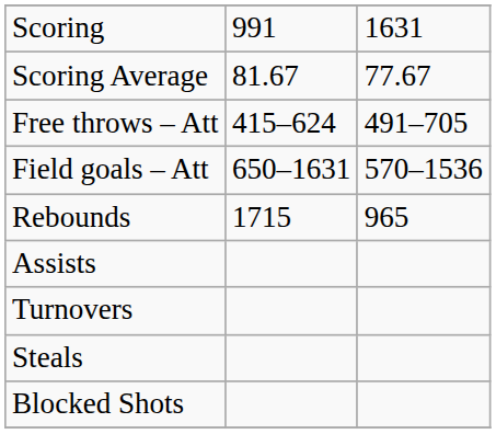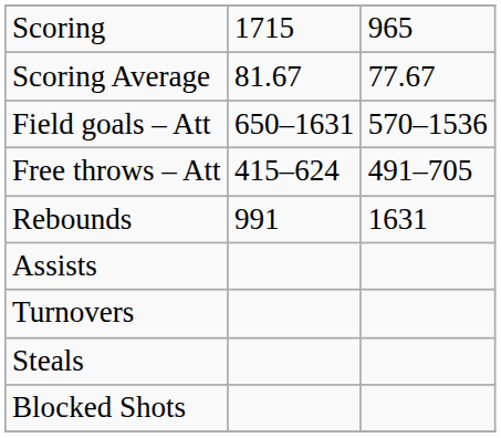 <table class="wikitable">
 <tr>
 </tr>
 <tr>
 <td>Scoring</td>
-<td>991</td>
-<td>1631</td>
+<td>1715</td>
+<td>965</td>
 </tr>
 <tr>
 <td>Scoring Average</td>
 <td>81.67</td>
 <td>77.67</td>
 </tr>
 <tr>
+<td>Field goals – Att</td>
+<td>650–1631</td>
+<td>570–1536</td>
+</tr>
+<tr>
 <td>Free throws – Att</td>
 <td>415–624</td>
 <td>491–705</td>
 </tr>
 <tr>
-<td>Field goals – Att</td>
-<td>650–1631</td>
-<td>570–1536</td>
-</tr>
-<tr>
 <td>Rebounds</td>
-<td>1715</td>
-<td>965</td>
+<td>991</td>
+<td>1631</td>
 </tr>
 <tr>
 <td>Assists</td>
 <td></td>
 <td></td>
 </tr>
 <tr>
 <td>Turnovers</td>
 <td></td>
 <td></td>
 </tr>
 <tr>
 <td>Steals</td>
 <td></td>
 <td></td>
 </tr>
 <tr>
 <td>Blocked Shots</td>
 <td></td>
 <td></td>
 </tr>
 <tr>
 </tr>
 </table>
